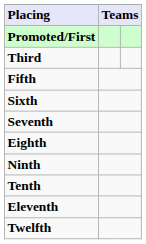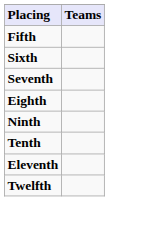 <table class=wikitable>
 <tr>
 </tr>
 <tr style="background: #E6E6FA;">
 <td><strong>Placing</strong></td>
 <td colspan=2 style="text-align:center"><strong>Teams</strong></td>
-</tr>
-<tr style="background: #ccffcc;">
-<td><strong>Promoted/First</strong></td>
-<td><strong></strong></td>
-<td><strong></strong></td>
-</tr>
-<tr>
-<td><strong>Third</strong></td>
-<td></td>
-<td></td>
 </tr>
 <tr>
 <td><strong>Fifth</strong></td>
 <td colspan=2></td>
 </tr>
 <tr>
 <td><strong>Sixth</strong></td>
 <td colspan=2></td>
 </tr>
 <tr>
 <td><strong>Seventh</strong></td>
 <td colspan=2></td>
 </tr>
 <tr>
 <td><strong>Eighth</strong></td>
 <td colspan=2></td>
 </tr>
 <tr>
 <td><strong>Ninth</strong></td>
 <td colspan=2></td>
 </tr>
 <tr>
 <td><strong>Tenth</strong></td>
 <td colspan=2></td>
 </tr>
 <tr>
 <td><strong>Eleventh</strong></td>
 <td colspan=2></td>
 </tr>
 <tr>
 <td><strong>Twelfth</strong></td>
 <td colspan=2></td>
 </tr>
 </table>
